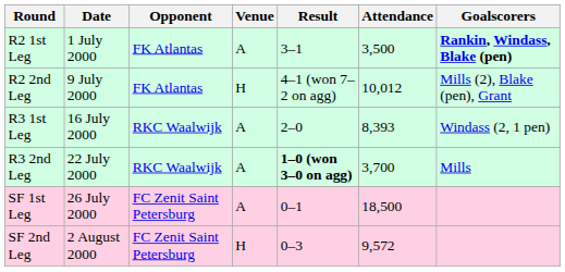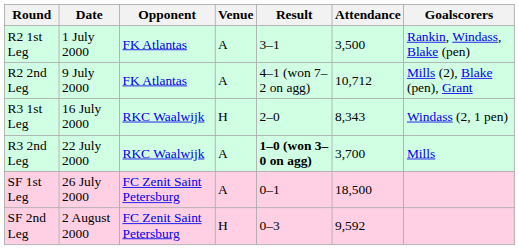 <table class="wikitable">
 <tr>
 <th>Round</th>
 <th>Date</th>
 <th>Opponent</th>
 <th>Venue</th>
 <th>Result</th>
 <th>Attendance</th>
 <th>Goalscorers</th>
 </tr>
 <tr style="background-color: #d0ffe3;">
 <td>R2 1st Leg</td>
 <td>1 July 2000</td>
 <td><a href='#'>FK Atlantas</a></td>
 <td>A</td>
 <td>3–1</td>
 <td>3,500</td>
-<td><strong><a href='#'>Rankin</a>, <a href='#'>Windass</a>, <a href='#'>Blake</a> (pen)</strong></td>
+<td><a href='#'>Rankin</a>, <a href='#'>Windass</a>, <a href='#'>Blake</a> (pen)</td>
 </tr>
 <tr style="background-color: #d0ffe3;">
 <td>R2 2nd Leg</td>
 <td>9 July 2000</td>
 <td><a href='#'>FK Atlantas</a></td>
-<td>H</td>
+<td>A</td>
 <td>4–1 (won 7–2 on agg)</td>
-<td>10,012</td>
+<td>10,712</td>
 <td><a href='#'>Mills</a> (2), <a href='#'>Blake</a> (pen), <a href='#'>Grant</a></td>
 </tr>
 <tr style="background-color: #d0ffe3;">
 <td>R3 1st Leg</td>
 <td>16 July 2000</td>
 <td><a href='#'>RKC Waalwijk</a></td>
-<td>A</td>
+<td>H</td>
 <td>2–0</td>
-<td>8,393</td>
+<td>8,343</td>
 <td><a href='#'>Windass</a> (2, 1 pen)</td>
 </tr>
 <tr style="background-color: #d0ffe3;">
 <td>R3 2nd Leg</td>
 <td>22 July 2000</td>
 <td><a href='#'>RKC Waalwijk</a></td>
 <td>A</td>
 <td><strong>1–0 (won 3–0 on agg)</strong></td>
 <td>3,700</td>
 <td><a href='#'>Mills</a></td>
 </tr>
 <tr style="background-color: #ffd0e3;">
 <td>SF 1st Leg</td>
 <td>26 July 2000</td>
 <td><a href='#'>FC Zenit Saint Petersburg</a></td>
 <td>A</td>
 <td>0–1</td>
 <td>18,500</td>
 <td></td>
 </tr>
 <tr style="background-color: #ffd0e3;">
 <td>SF 2nd Leg</td>
 <td>2 August 2000</td>
 <td><a href='#'>FC Zenit Saint Petersburg</a></td>
 <td>H</td>
 <td>0–3</td>
-<td>9,572</td>
+<td>9,592</td>
 <td></td>
 </tr>
 </table>
